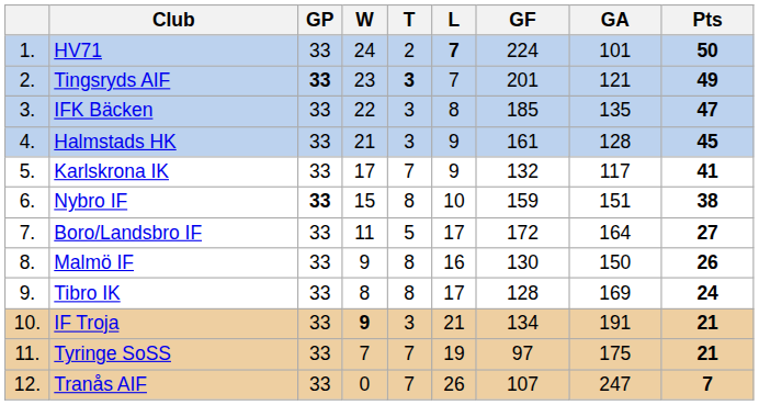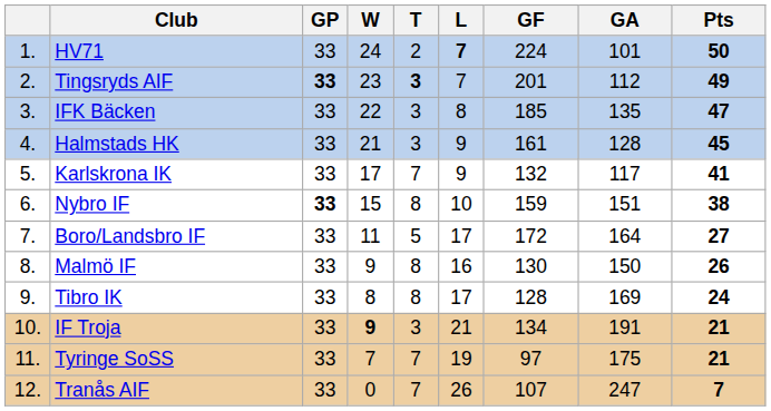 <table class="wikitable">
 <tr>
 <th width="30"></th>
 <th width="200">Club</th>
 <th width="30">GP</th>
 <th width="30">W</th>
 <th width="30">T</th>
 <th width="30">L</th>
 <th width="70">GF</th>
 <th width="70">GA</th>
 <th width="70">Pts</th>
 </tr>
 <tr bgcolor="#BCD2EE" align="center">
 <td>1.</td>
 <td align="left"><a href='#'>HV71</a></td>
 <td>33</td>
 <td>24</td>
 <td>2</td>
 <td><strong>7</strong></td>
 <td>224</td>
 <td>101</td>
 <td><strong>50</strong></td>
 </tr>
 <tr bgcolor="#BCD2EE" align="center">
 <td>2.</td>
 <td align="left"><a href='#'>Tingsryds AIF</a></td>
 <td><strong>33</strong></td>
 <td>23</td>
 <td><strong>3</strong></td>
 <td>7</td>
 <td>201</td>
-<td>121</td>
+<td>112</td>
 <td><strong>49</strong></td>
 </tr>
 <tr bgcolor="#BCD2EE" align="center">
 <td>3.</td>
 <td align="left"><a href='#'>IFK Bäcken</a></td>
 <td>33</td>
 <td>22</td>
 <td>3</td>
 <td>8</td>
 <td>185</td>
 <td>135</td>
 <td><strong>47</strong></td>
 </tr>
 <tr bgcolor="#BCD2EE" align="center">
 <td>4.</td>
 <td align="left"><a href='#'>Halmstads HK</a></td>
 <td>33</td>
 <td>21</td>
 <td>3</td>
 <td>9</td>
 <td>161</td>
 <td>128</td>
 <td><strong>45</strong></td>
 </tr>
 <tr bgcolor="#FFFFFF" align="center">
 <td>5.</td>
 <td align="left"><a href='#'>Karlskrona IK</a></td>
 <td>33</td>
 <td>17</td>
 <td>7</td>
 <td>9</td>
 <td>132</td>
 <td>117</td>
 <td><strong>41</strong></td>
 </tr>
 <tr bgcolor="#FFFFFF" align="center">
 <td>6.</td>
 <td align="left"><a href='#'>Nybro IF</a></td>
 <td><strong>33</strong></td>
 <td>15</td>
 <td>8</td>
 <td>10</td>
 <td>159</td>
 <td>151</td>
 <td><strong>38</strong></td>
 </tr>
 <tr bgcolor="#FFFFFF" align="center">
 <td>7.</td>
 <td align="left"><a href='#'>Boro/Landsbro IF</a></td>
 <td>33</td>
 <td>11</td>
 <td>5</td>
 <td>17</td>
 <td>172</td>
 <td>164</td>
 <td><strong>27</strong></td>
 </tr>
 <tr bgcolor="#FFFFFF" align="center">
 <td>8.</td>
 <td align="left"><a href='#'>Malmö IF</a></td>
 <td>33</td>
 <td>9</td>
 <td>8</td>
 <td>16</td>
 <td>130</td>
 <td>150</td>
 <td><strong>26</strong></td>
 </tr>
 <tr bgcolor="#FFFFFF" align="center">
 <td>9.</td>
 <td align="left"><a href='#'>Tibro IK</a></td>
 <td>33</td>
 <td>8</td>
 <td>8</td>
 <td>17</td>
 <td>128</td>
 <td>169</td>
 <td><strong>24</strong></td>
 </tr>
 <tr bgcolor="#EECFA1" align="center">
 <td>10.</td>
 <td align="left"><a href='#'>IF Troja</a></td>
 <td>33</td>
 <td><strong>9</strong></td>
 <td>3</td>
 <td>21</td>
 <td>134</td>
 <td>191</td>
 <td><strong>21</strong></td>
 </tr>
 <tr bgcolor="#EECFA1" align="center">
 <td>11.</td>
 <td align="left"><a href='#'>Tyringe SoSS</a></td>
 <td>33</td>
 <td>7</td>
 <td>7</td>
 <td>19</td>
 <td>97</td>
 <td>175</td>
 <td><strong>21</strong></td>
 </tr>
 <tr bgcolor="#EECFA1" align="center">
 <td>12.</td>
 <td align="left"><a href='#'>Tranås AIF</a></td>
 <td>33</td>
 <td>0</td>
 <td>7</td>
 <td>26</td>
 <td>107</td>
 <td>247</td>
 <td><strong>7</strong></td>
 </tr>
 </table>
